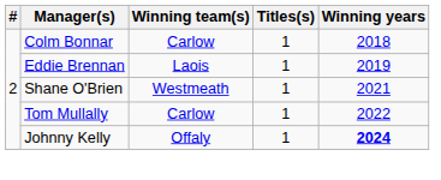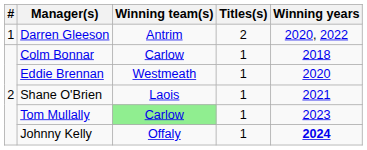 <table class="wikitable sortable" style="text-align:center">
 <tr>
 <th>#</th>
 <th>Manager(s)</th>
 <th>Winning team(s)</th>
 <th>Titles(s)</th>
 <th>Winning years</th>
+</tr>
+<tr>
+<td>1</td>
+<td style="text-align:left"> <a href='#'>Darren Gleeson</a></td>
+<td><a href='#'>Antrim</a></td>
+<td>2</td>
+<td><a href='#'>2020</a>, <a href='#'>2022</a></td>
 </tr>
 <tr>
 <td rowspan="5">2</td>
 <td style="text-align:left"> <a href='#'>Colm Bonnar</a></td>
 <td><a href='#'>Carlow</a></td>
 <td>1</td>
 <td><a href='#'>2018</a></td>
 </tr>
 <tr>
 <td style="text-align:left"> <a href='#'>Eddie Brennan</a></td>
-<td><a href='#'>Laois</a></td>
+<td><a href='#'>Westmeath</a></td>
 <td>1</td>
-<td><a href='#'>2019</a></td>
+<td><a href='#'>2020</a></td>
 </tr>
 <tr>
 <td style="text-align:left"> Shane O'Brien</td>
-<td><a href='#'>Westmeath</a></td>
+<td><a href='#'>Laois</a></td>
 <td>1</td>
 <td><a href='#'>2021</a></td>
 </tr>
 <tr>
 <td style="text-align:left"> <a href='#'>Tom Mullally</a></td>
-<td><a href='#'>Carlow</a></td>
+<td style="background: lightgreen;"><a href='#'>Carlow</a></td>
 <td>1</td>
-<td><a href='#'>2022</a></td>
+<td><a href='#'>2023</a></td>
 </tr>
 <tr>
 <td style="text-align:left"> Johnny Kelly</td>
 <td><a href='#'>Offaly</a></td>
 <td>1</td>
 <td><strong><a href='#'>2024</a></strong></td>
 </tr>
 </table>
